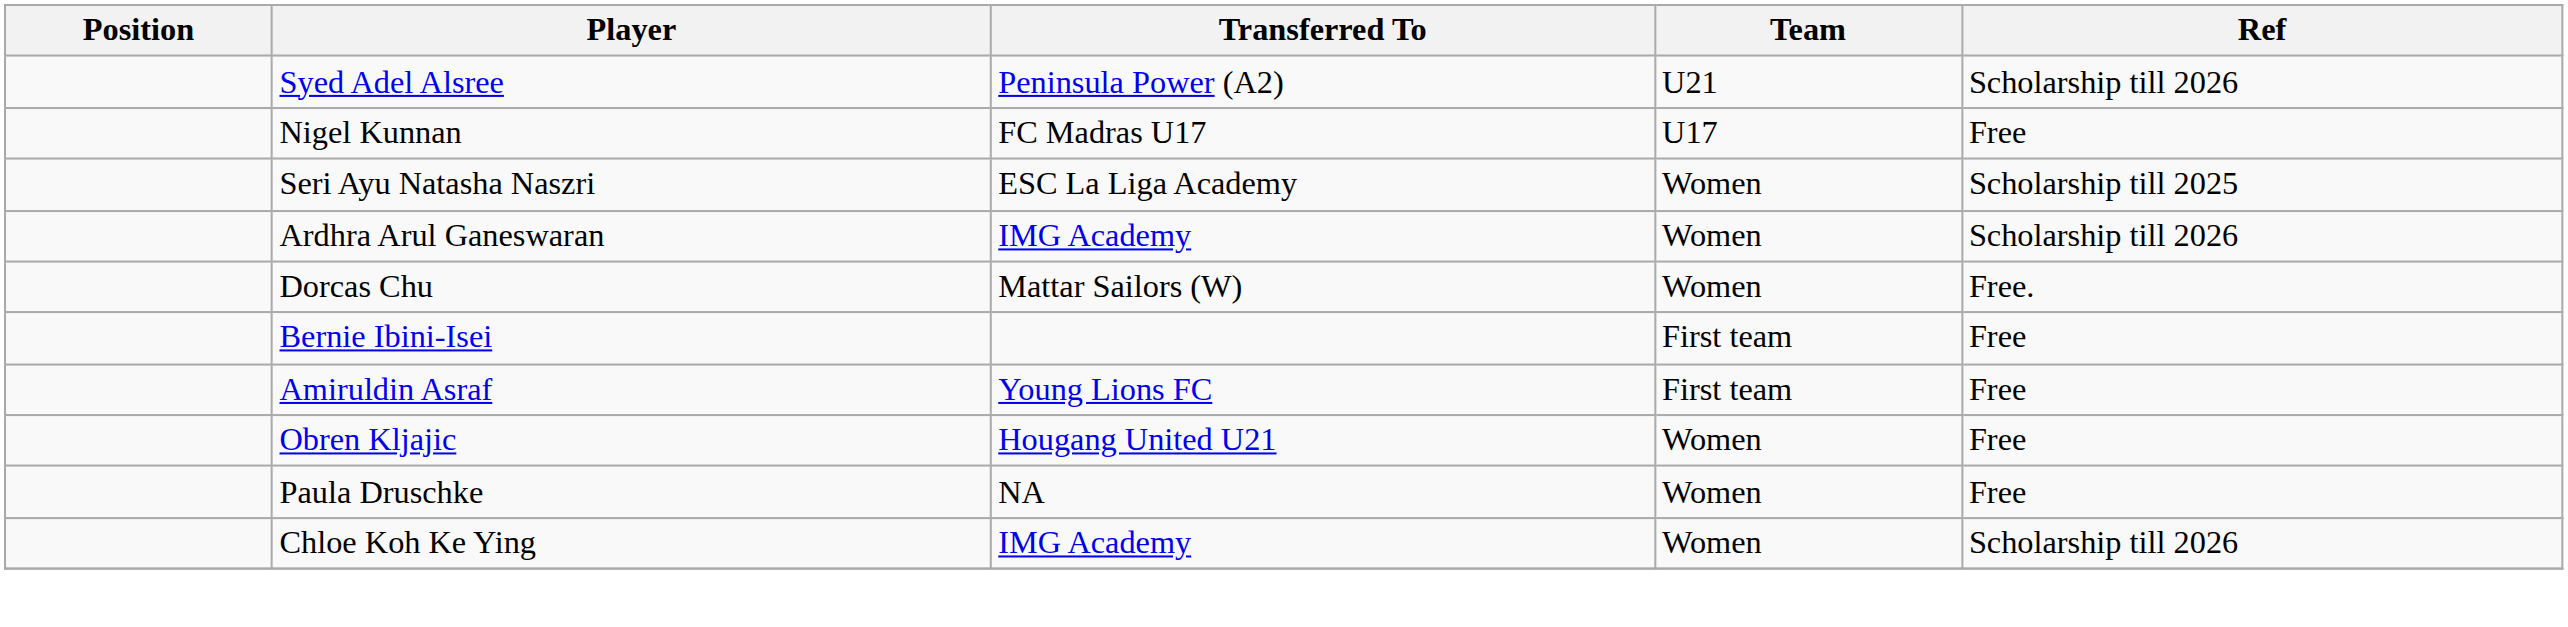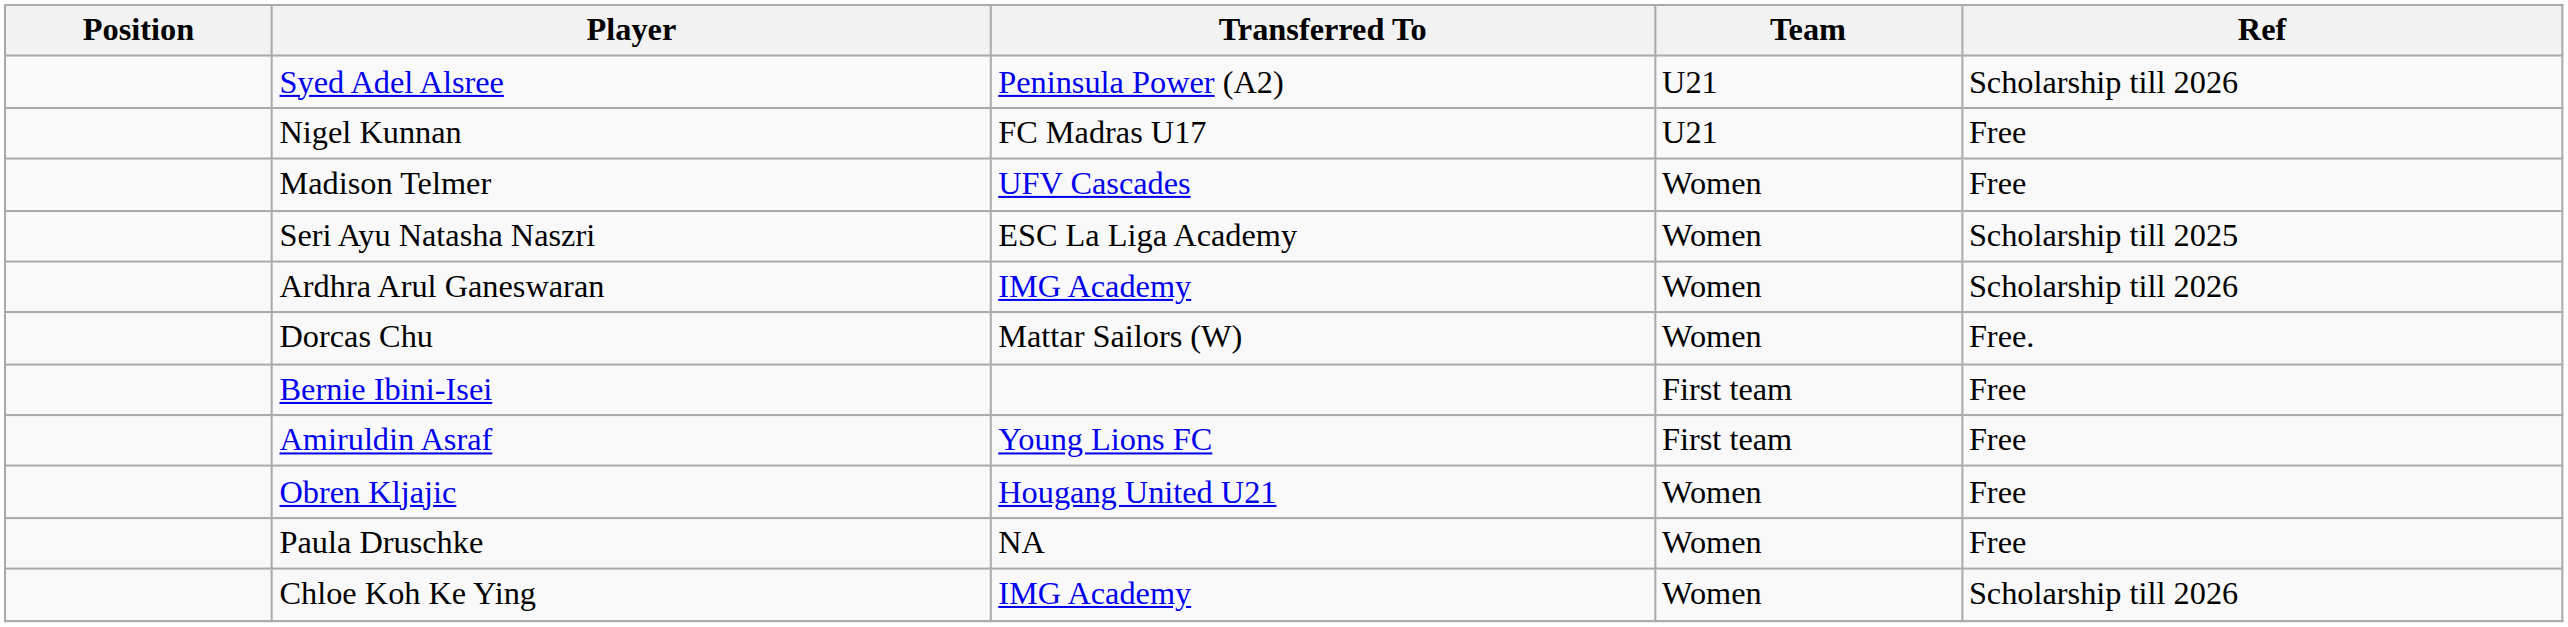 <table class="wikitable sortable" style="width:80%; text-align:center; font-size:100%; text-align:left;">
 <tr>
 <th>Position</th>
 <th>Player</th>
 <th>Transferred To</th>
 <th>Team</th>
 <th>Ref</th>
 </tr>
 <tr>
 <td></td>
 <td> <a href='#'>Syed Adel Alsree</a></td>
 <td> <a href='#'>Peninsula Power</a> (A2)</td>
 <td>U21</td>
 <td>Scholarship till 2026 </td>
 </tr>
 <tr>
 <td></td>
 <td> Nigel Kunnan</td>
 <td> FC Madras U17</td>
-<td>U17</td>
+<td>U21</td>
+<td>Free</td>
+</tr>
+<tr>
+<td></td>
+<td> Madison Telmer</td>
+<td> <a href='#'>UFV Cascades</a></td>
+<td>Women</td>
 <td>Free</td>
 </tr>
 <tr>
 <td></td>
 <td> Seri Ayu Natasha Naszri</td>
 <td> ESC La Liga Academy</td>
 <td>Women</td>
 <td>Scholarship till 2025</td>
 </tr>
 <tr>
 <td></td>
 <td> Ardhra Arul Ganeswaran</td>
 <td> <a href='#'>IMG Academy</a></td>
 <td>Women</td>
 <td>Scholarship till 2026 </td>
 </tr>
 <tr>
 <td></td>
 <td> Dorcas Chu</td>
 <td> Mattar Sailors (W)</td>
 <td>Women</td>
 <td>Free.</td>
 </tr>
 <tr>
 <td></td>
 <td> <a href='#'>Bernie Ibini-Isei</a></td>
 <td></td>
 <td>First team</td>
 <td>Free   </td>
 </tr>
 <tr>
 <td></td>
 <td> <a href='#'>Amiruldin Asraf</a></td>
 <td> <a href='#'>Young Lions FC</a></td>
 <td>First team</td>
 <td>Free</td>
 </tr>
 <tr>
 <td></td>
 <td> <a href='#'>Obren Kljajic</a></td>
 <td> <a href='#'>Hougang United U21</a></td>
 <td>Women</td>
 <td>Free </td>
 </tr>
 <tr>
 <td></td>
 <td> Paula Druschke</td>
 <td>NA</td>
 <td>Women</td>
 <td>Free</td>
 </tr>
 <tr>
 <td></td>
 <td> Chloe Koh Ke Ying</td>
 <td> <a href='#'>IMG Academy</a></td>
 <td>Women</td>
 <td>Scholarship till 2026 </td>
 </tr>
 <tr>
 </tr>
 </table>
